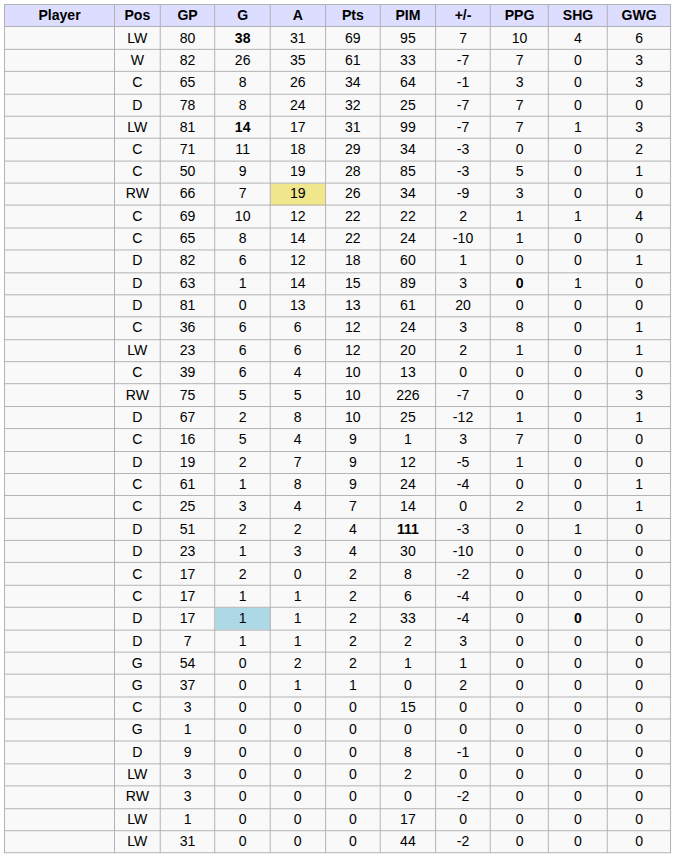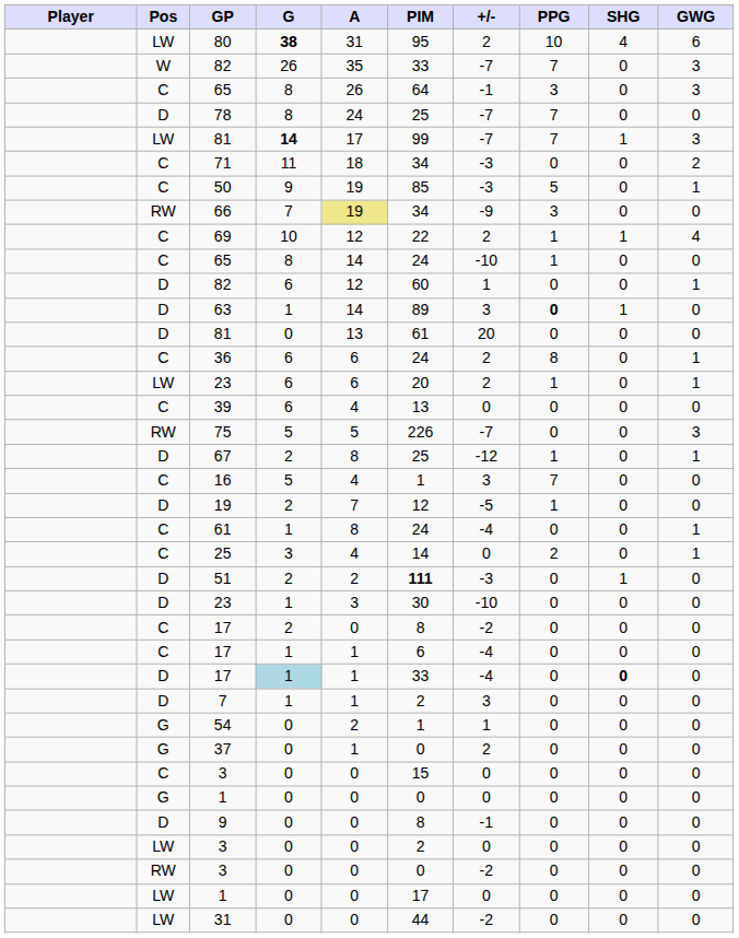 <table style="width:60%;" class="wikitable sortable">
 <tr style="text-align:center;">
 <th style="background:#ddf; width:10%;">Player</th>
 <th style="background:#ddf; width:3%;" title="Position">Pos</th>
 <th style="background:#ddf; width:5%;" title="Games played">GP</th>
 <th style="background:#ddf; width:5%;" title="Goals">G</th>
 <th style="background:#ddf; width:5%;" title="Assists">A</th>
-<th style="background:#ddf; width:5%;" title="Points">Pts</th>
 <th style="background:#ddf; width:5%;" title="Penalties in Minutes">PIM</th>
 <th style="background:#ddf; width:5%;" title="Plus/Minus">+/-</th>
 <th style="background:#ddf; width:5%;" title="Power Play Goals">PPG</th>
 <th style="background:#ddf; width:5%;" title="Short-handed Goals">SHG</th>
 <th style="background:#ddf; width:5%;" title="Game-winning Goals">GWG</th>
 </tr>
 <tr style="text-align:center;">
 <td style="text-align:right;"></td>
 <td>LW</td>
 <td>80</td>
 <td><strong>38</strong></td>
 <td>31</td>
-<td>69</td>
 <td>95</td>
-<td>7</td>
+<td>2</td>
 <td>10</td>
 <td>4</td>
 <td>6</td>
 </tr>
 <tr style="text-align:center;">
 <td style="text-align:right;"></td>
 <td>W</td>
 <td>82</td>
 <td>26</td>
 <td>35</td>
-<td>61</td>
 <td>33</td>
 <td>-7</td>
 <td>7</td>
 <td>0</td>
 <td>3</td>
 </tr>
 <tr style="text-align:center;">
 <td style="text-align:right;"></td>
 <td>C</td>
 <td>65</td>
 <td>8</td>
 <td>26</td>
-<td>34</td>
 <td>64</td>
 <td>-1</td>
 <td>3</td>
 <td>0</td>
 <td>3</td>
 </tr>
 <tr style="text-align:center;">
 <td style="text-align:right;"></td>
 <td>D</td>
 <td>78</td>
 <td>8</td>
 <td>24</td>
-<td>32</td>
 <td>25</td>
 <td>-7</td>
 <td>7</td>
 <td>0</td>
 <td>0</td>
 </tr>
 <tr style="text-align:center;">
 <td style="text-align:right;"></td>
 <td>LW</td>
 <td>81</td>
 <td><strong>14</strong></td>
 <td>17</td>
-<td>31</td>
 <td>99</td>
 <td>-7</td>
 <td>7</td>
 <td>1</td>
 <td>3</td>
 </tr>
 <tr style="text-align:center;">
 <td style="text-align:right;"></td>
 <td>C</td>
 <td>71</td>
 <td>11</td>
 <td>18</td>
-<td>29</td>
 <td>34</td>
 <td>-3</td>
 <td>0</td>
 <td>0</td>
 <td>2</td>
 </tr>
 <tr style="text-align:center;">
 <td style="text-align:right;"></td>
 <td>C</td>
 <td>50</td>
 <td>9</td>
 <td>19</td>
-<td>28</td>
 <td>85</td>
 <td>-3</td>
 <td>5</td>
 <td>0</td>
 <td>1</td>
 </tr>
 <tr style="text-align:center;">
 <td style="text-align:right;"></td>
 <td>RW</td>
 <td>66</td>
 <td>7</td>
 <td style="background: khaki;">19</td>
-<td>26</td>
 <td>34</td>
 <td>-9</td>
 <td>3</td>
 <td>0</td>
 <td>0</td>
 </tr>
 <tr style="text-align:center;">
 <td style="text-align:right;"></td>
 <td>C</td>
 <td>69</td>
 <td>10</td>
 <td>12</td>
 <td>22</td>
-<td>22</td>
 <td>2</td>
 <td>1</td>
 <td>1</td>
 <td>4</td>
 </tr>
 <tr style="text-align:center;">
 <td style="text-align:right;"></td>
 <td>C</td>
 <td>65</td>
 <td>8</td>
 <td>14</td>
-<td>22</td>
 <td>24</td>
 <td>-10</td>
 <td>1</td>
 <td>0</td>
 <td>0</td>
 </tr>
 <tr style="text-align:center;">
 <td style="text-align:right;"></td>
 <td>D</td>
 <td>82</td>
 <td>6</td>
 <td>12</td>
-<td>18</td>
 <td>60</td>
 <td>1</td>
 <td>0</td>
 <td>0</td>
 <td>1</td>
 </tr>
 <tr style="text-align:center;">
 <td style="text-align:right;"></td>
 <td>D</td>
 <td>63</td>
 <td>1</td>
 <td>14</td>
-<td>15</td>
 <td>89</td>
 <td>3</td>
 <td><strong>0</strong></td>
 <td>1</td>
 <td>0</td>
 </tr>
 <tr style="text-align:center;">
 <td style="text-align:right;"></td>
 <td>D</td>
 <td>81</td>
 <td>0</td>
-<td>13</td>
 <td>13</td>
 <td>61</td>
 <td>20</td>
 <td>0</td>
 <td>0</td>
 <td>0</td>
 </tr>
 <tr style="text-align:center;">
 <td style="text-align:right;"></td>
 <td>C</td>
 <td>36</td>
 <td>6</td>
 <td>6</td>
-<td>12</td>
 <td>24</td>
-<td>3</td>
+<td>2</td>
 <td>8</td>
 <td>0</td>
 <td>1</td>
 </tr>
 <tr style="text-align:center;">
 <td style="text-align:right;"></td>
 <td>LW</td>
 <td>23</td>
 <td>6</td>
 <td>6</td>
-<td>12</td>
 <td>20</td>
 <td>2</td>
 <td>1</td>
 <td>0</td>
 <td>1</td>
 </tr>
 <tr style="text-align:center;">
 <td style="text-align:right;"></td>
 <td>C</td>
 <td>39</td>
 <td>6</td>
 <td>4</td>
-<td>10</td>
 <td>13</td>
 <td>0</td>
 <td>0</td>
 <td>0</td>
 <td>0</td>
 </tr>
 <tr style="text-align:center;">
 <td style="text-align:right;"></td>
 <td>RW</td>
 <td>75</td>
 <td>5</td>
 <td>5</td>
-<td>10</td>
 <td>226</td>
 <td>-7</td>
 <td>0</td>
 <td>0</td>
 <td>3</td>
 </tr>
 <tr style="text-align:center;">
 <td style="text-align:right;"></td>
 <td>D</td>
 <td>67</td>
 <td>2</td>
 <td>8</td>
-<td>10</td>
 <td>25</td>
 <td>-12</td>
 <td>1</td>
 <td>0</td>
 <td>1</td>
 </tr>
 <tr style="text-align:center;">
 <td style="text-align:right;"></td>
 <td>C</td>
 <td>16</td>
 <td>5</td>
 <td>4</td>
-<td>9</td>
 <td>1</td>
 <td>3</td>
 <td>7</td>
 <td>0</td>
 <td>0</td>
 </tr>
 <tr style="text-align:center;">
 <td style="text-align:right;"></td>
 <td>D</td>
 <td>19</td>
 <td>2</td>
 <td>7</td>
-<td>9</td>
 <td>12</td>
 <td>-5</td>
 <td>1</td>
 <td>0</td>
 <td>0</td>
 </tr>
 <tr style="text-align:center;">
 <td style="text-align:right;"></td>
 <td>C</td>
 <td>61</td>
 <td>1</td>
 <td>8</td>
-<td>9</td>
 <td>24</td>
 <td>-4</td>
 <td>0</td>
 <td>0</td>
 <td>1</td>
 </tr>
 <tr style="text-align:center;">
 <td style="text-align:right;"></td>
 <td>C</td>
 <td>25</td>
 <td>3</td>
 <td>4</td>
-<td>7</td>
 <td>14</td>
 <td>0</td>
 <td>2</td>
 <td>0</td>
 <td>1</td>
 </tr>
 <tr style="text-align:center;">
 <td style="text-align:right;"></td>
 <td>D</td>
 <td>51</td>
 <td>2</td>
 <td>2</td>
-<td>4</td>
 <td><strong>111</strong></td>
 <td>-3</td>
 <td>0</td>
 <td>1</td>
 <td>0</td>
 </tr>
 <tr style="text-align:center;">
 <td style="text-align:right;"></td>
 <td>D</td>
 <td>23</td>
 <td>1</td>
 <td>3</td>
-<td>4</td>
 <td>30</td>
 <td>-10</td>
 <td>0</td>
 <td>0</td>
 <td>0</td>
 </tr>
 <tr style="text-align:center;">
 <td style="text-align:right;"></td>
 <td>C</td>
 <td>17</td>
 <td>2</td>
 <td>0</td>
-<td>2</td>
 <td>8</td>
 <td>-2</td>
 <td>0</td>
 <td>0</td>
 <td>0</td>
 </tr>
 <tr style="text-align:center;">
 <td style="text-align:right;"></td>
 <td>C</td>
 <td>17</td>
 <td>1</td>
 <td>1</td>
-<td>2</td>
 <td>6</td>
 <td>-4</td>
 <td>0</td>
 <td>0</td>
 <td>0</td>
 </tr>
 <tr style="text-align:center;">
 <td style="text-align:right;"></td>
 <td>D</td>
 <td>17</td>
 <td style="background: lightblue;">1</td>
 <td>1</td>
-<td>2</td>
 <td>33</td>
 <td>-4</td>
 <td>0</td>
 <td><strong>0</strong></td>
 <td>0</td>
 </tr>
 <tr style="text-align:center;">
 <td style="text-align:right;"></td>
 <td>D</td>
 <td>7</td>
 <td>1</td>
 <td>1</td>
 <td>2</td>
-<td>2</td>
 <td>3</td>
 <td>0</td>
 <td>0</td>
 <td>0</td>
 </tr>
 <tr style="text-align:center;">
 <td style="text-align:right;"></td>
 <td>G</td>
 <td>54</td>
 <td>0</td>
-<td>2</td>
 <td>2</td>
 <td>1</td>
 <td>1</td>
 <td>0</td>
 <td>0</td>
 <td>0</td>
 </tr>
 <tr style="text-align:center;">
 <td style="text-align:right;"></td>
 <td>G</td>
 <td>37</td>
 <td>0</td>
 <td>1</td>
-<td>1</td>
 <td>0</td>
 <td>2</td>
 <td>0</td>
 <td>0</td>
 <td>0</td>
 </tr>
 <tr style="text-align:center;">
 <td style="text-align:right;"></td>
 <td>C</td>
 <td>3</td>
-<td>0</td>
 <td>0</td>
 <td>0</td>
 <td>15</td>
 <td>0</td>
 <td>0</td>
 <td>0</td>
 <td>0</td>
 </tr>
 <tr style="text-align:center;">
 <td style="text-align:right;"></td>
 <td>G</td>
 <td>1</td>
 <td>0</td>
 <td>0</td>
 <td>0</td>
 <td>0</td>
 <td>0</td>
 <td>0</td>
 <td>0</td>
-<td>0</td>
 </tr>
 <tr style="text-align:center;">
 <td style="text-align:right;"></td>
 <td>D</td>
 <td>9</td>
-<td>0</td>
 <td>0</td>
 <td>0</td>
 <td>8</td>
 <td>-1</td>
 <td>0</td>
 <td>0</td>
 <td>0</td>
 </tr>
 <tr style="text-align:center;">
 <td style="text-align:right;"></td>
 <td>LW</td>
 <td>3</td>
-<td>0</td>
 <td>0</td>
 <td>0</td>
 <td>2</td>
 <td>0</td>
 <td>0</td>
 <td>0</td>
 <td>0</td>
 </tr>
 <tr style="text-align:center;">
 <td style="text-align:right;"></td>
 <td>RW</td>
 <td>3</td>
 <td>0</td>
 <td>0</td>
 <td>0</td>
-<td>0</td>
 <td>-2</td>
 <td>0</td>
 <td>0</td>
 <td>0</td>
 </tr>
 <tr style="text-align:center;">
 <td style="text-align:right;"></td>
 <td>LW</td>
 <td>1</td>
-<td>0</td>
 <td>0</td>
 <td>0</td>
 <td>17</td>
 <td>0</td>
 <td>0</td>
 <td>0</td>
 <td>0</td>
 </tr>
 <tr style="text-align:center;">
 <td style="text-align:right;"></td>
 <td>LW</td>
 <td>31</td>
 <td>0</td>
 <td>0</td>
-<td>0</td>
 <td>44</td>
 <td>-2</td>
 <td>0</td>
 <td>0</td>
 <td>0</td>
 </tr>
 </table>
